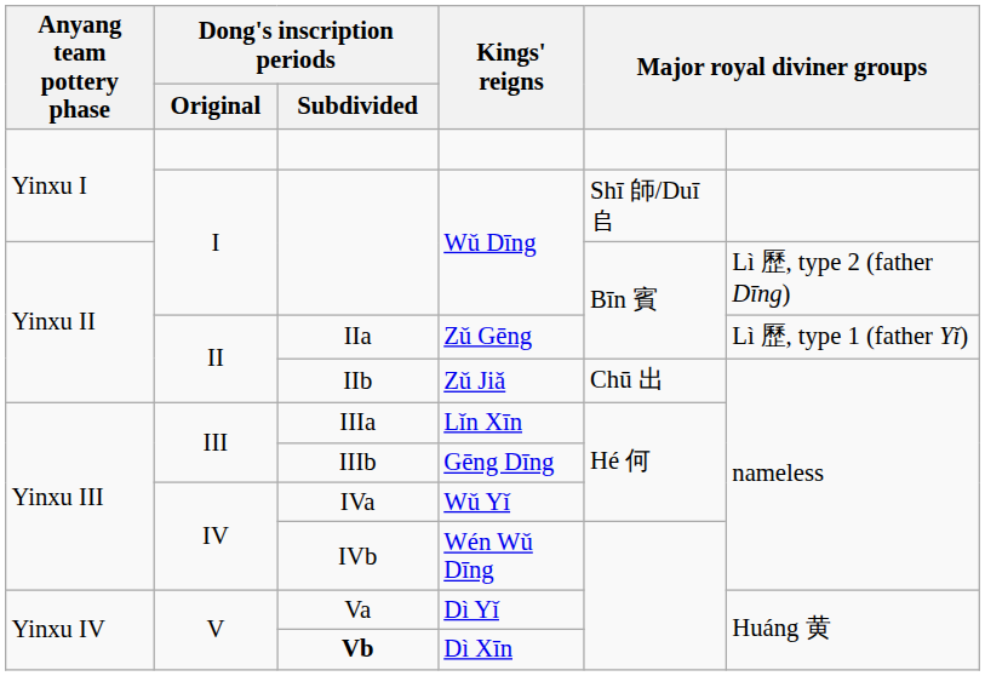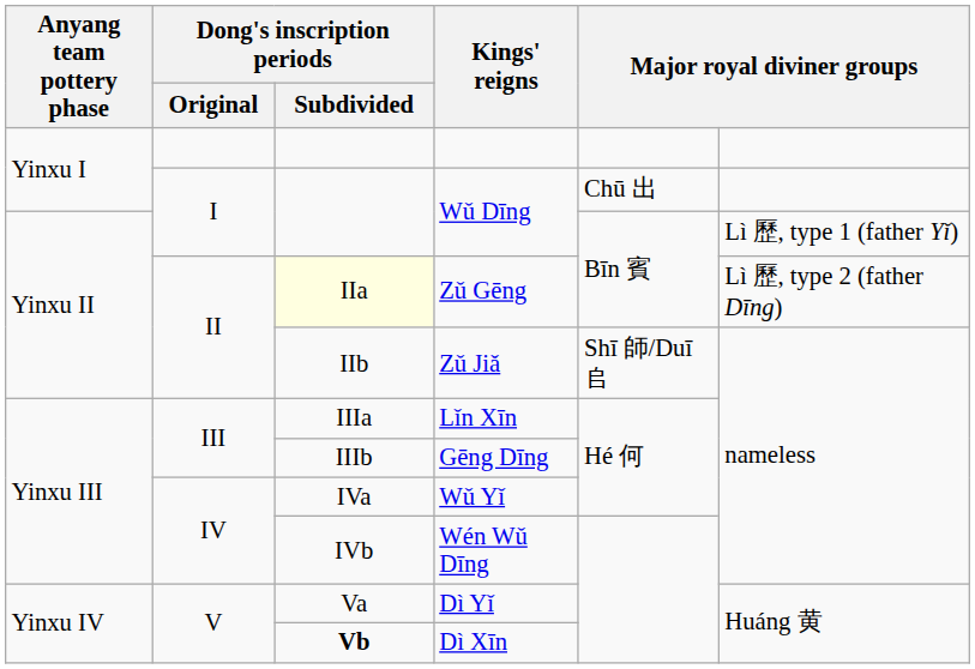 <table class="wikitable" style="margin: 1em auto 1em auto;">
 <tr>
 <th rowspan="2">Anyang team<br>pottery phase</th>
 <th colspan="2">Dong's inscription periods</th>
 <th rowspan="2">Kings' reigns</th>
 <th colspan="2" rowspan="2">Major royal diviner groups</th>
 </tr>
 <tr>
 <th>Original</th>
 <th>Subdivided</th>
 </tr>
 <tr>
 <td rowspan="2">Yinxu I</td>
 <td></td>
 <td></td>
 <td></td>
 <td></td>
 <td> </td>
 </tr>
 <tr>
 <td rowspan="2" align="center">I</td>
 <td rowspan="2" align="center"></td>
 <td rowspan="2"><a href='#'>Wǔ Dīng</a></td>
-<td>Shī 師/Duī 𠂤</td>
+<td>Chū 出</td>
 <td></td>
 </tr>
 <tr>
 <td rowspan="3">Yinxu II</td>
 <td rowspan="2">Bīn 賓</td>
-<td>Lì 歷, type 2 (father <em>Dīng</em>)</td>
+<td>Lì 歷, type 1 (father <em>Yǐ</em>)</td>
 </tr>
 <tr>
 <td rowspan="2" align="center">II</td>
-<td align="center">IIa</td>
+<td align="center" style="background: lightyellow;">IIa</td>
 <td><a href='#'>Zǔ Gēng</a></td>
-<td>Lì 歷, type 1 (father <em>Yǐ</em>)</td>
+<td>Lì 歷, type 2 (father <em>Dīng</em>)</td>
 </tr>
 <tr>
 <td align="center">IIb</td>
 <td><a href='#'>Zǔ Jiǎ</a></td>
-<td>Chū 出</td>
+<td>Shī 師/Duī 𠂤</td>
 <td rowspan="5">nameless</td>
 </tr>
 <tr>
 <td rowspan="4">Yinxu III</td>
 <td rowspan="2" align="center">III</td>
 <td align="center">IIIa</td>
 <td><a href='#'>Lǐn Xīn</a></td>
 <td rowspan="3">Hé 何</td>
 </tr>
 <tr>
 <td align="center">IIIb</td>
 <td><a href='#'>Gēng Dīng</a></td>
 </tr>
 <tr>
 <td rowspan="2" align="center">IV</td>
 <td align="center">IVa</td>
 <td><a href='#'>Wǔ Yǐ</a></td>
 </tr>
 <tr>
 <td align="center">IVb</td>
 <td><a href='#'>Wén Wǔ Dīng</a></td>
 <td rowspan="3"></td>
 </tr>
 <tr>
 <td rowspan="2">Yinxu IV</td>
 <td rowspan="2" align="center">V</td>
 <td align="center">Va</td>
 <td><a href='#'>Dì Yǐ</a></td>
 <td rowspan="2">Huáng 黄</td>
 </tr>
 <tr>
 <td align="center"><strong>Vb</strong></td>
 <td><a href='#'>Dì Xīn</a></td>
 </tr>
 </table>
